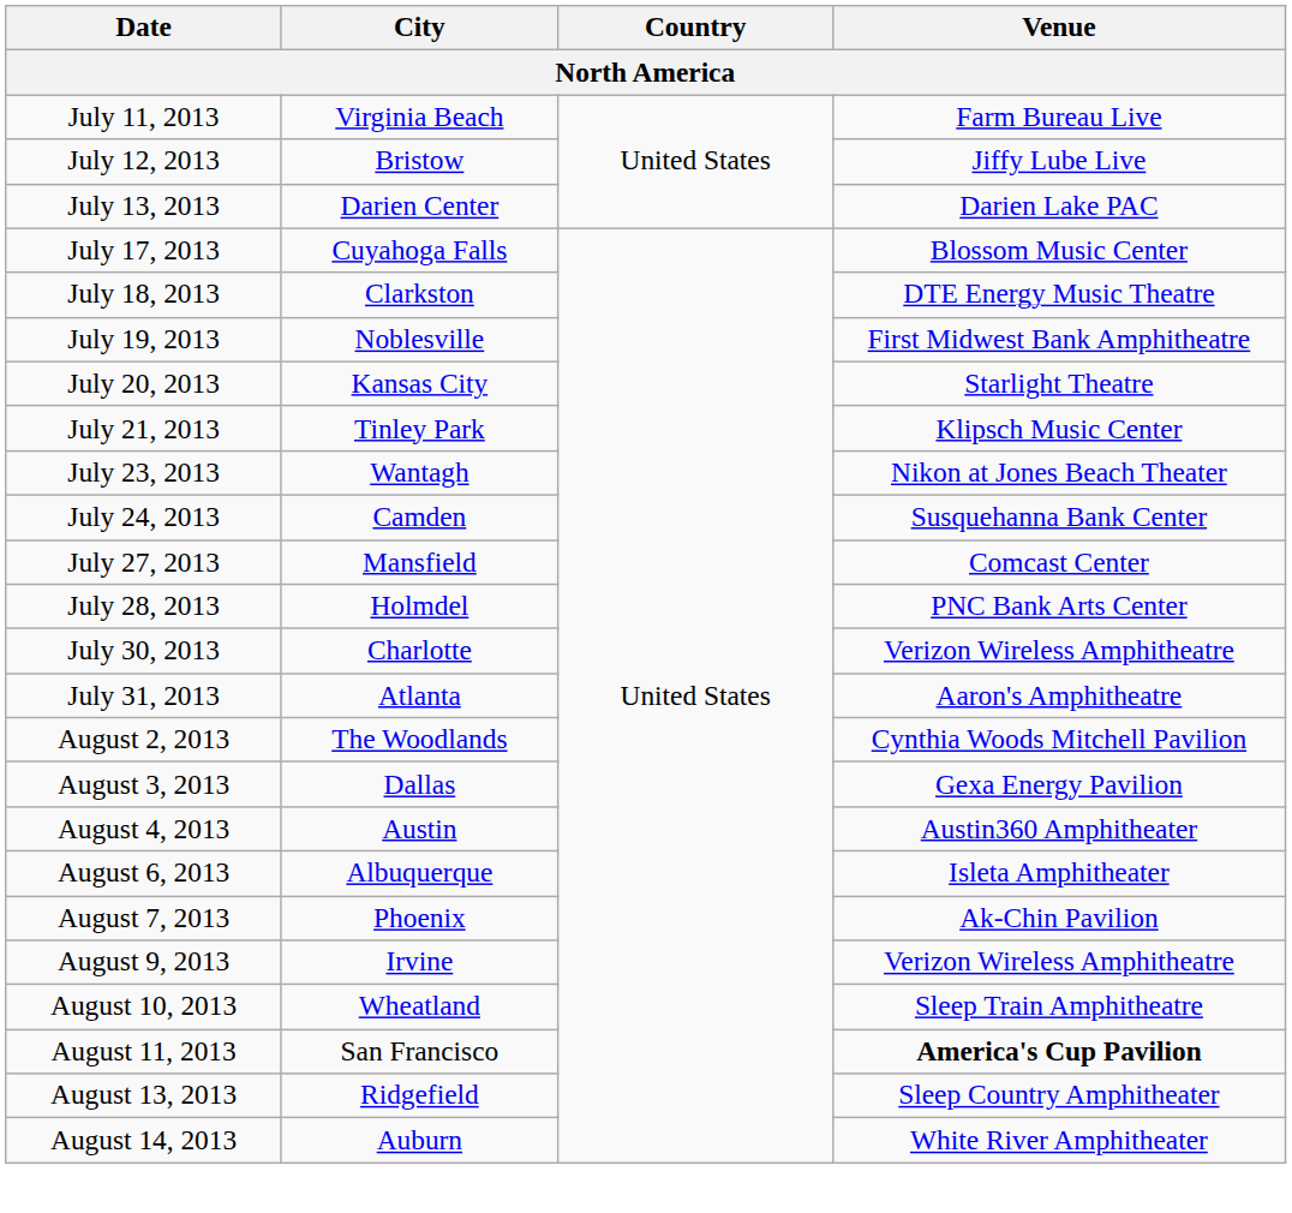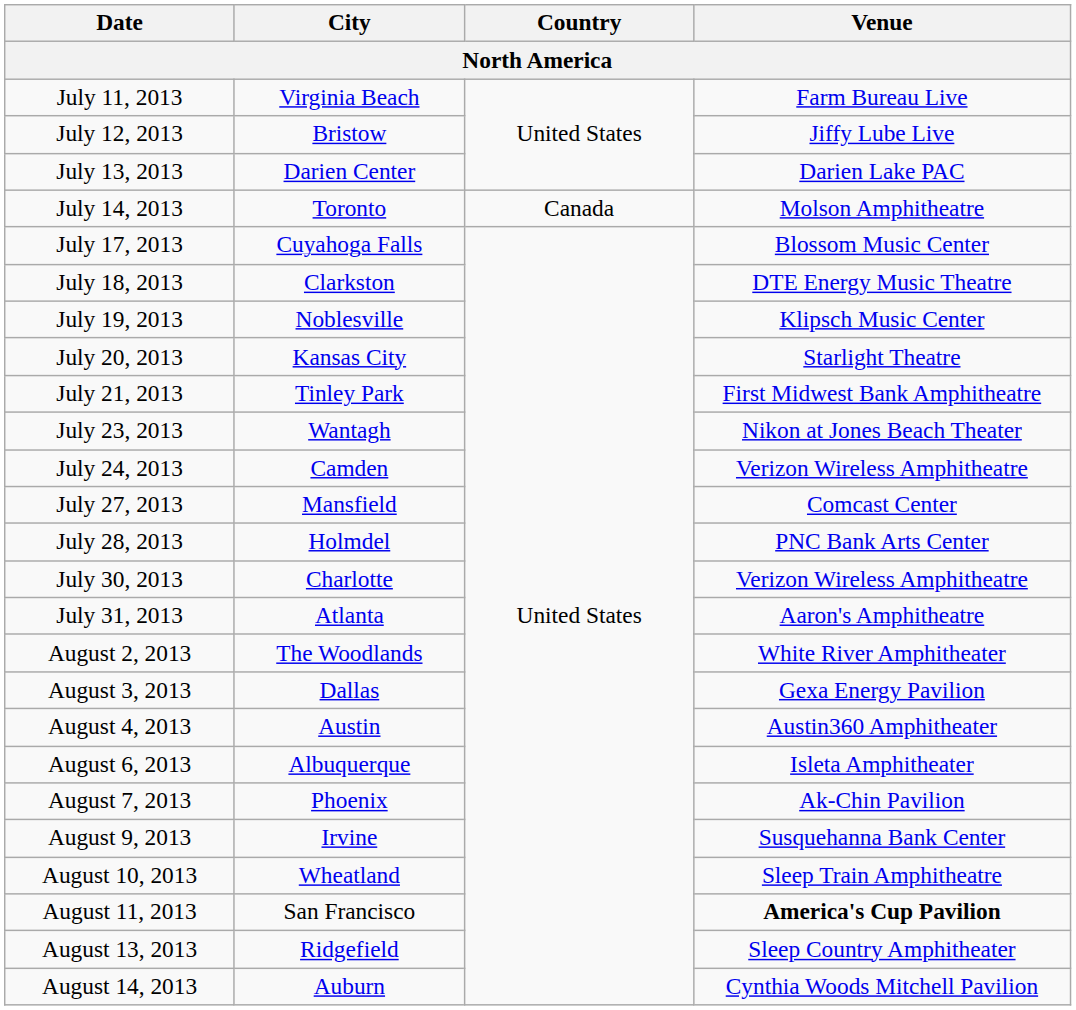 <table class="wikitable" style="text-align:center">
 <tr>
 <th style="width:150px;">Date</th>
 <th style="width:150px;">City</th>
 <th style="width:150px;">Country</th>
 <th style="width:250px;">Venue</th>
 </tr>
 <tr>
 <th colspan="4">North America</th>
 </tr>
 <tr>
 <td>July 11, 2013</td>
 <td><a href='#'>Virginia Beach</a></td>
 <td rowspan="3">United States</td>
 <td><a href='#'>Farm Bureau Live</a></td>
 </tr>
 <tr>
 <td>July 12, 2013</td>
 <td><a href='#'>Bristow</a></td>
 <td><a href='#'>Jiffy Lube Live</a></td>
 </tr>
 <tr>
 <td>July 13, 2013</td>
 <td><a href='#'>Darien Center</a></td>
 <td><a href='#'>Darien Lake PAC</a></td>
 </tr>
 <tr>
+<td>July 14, 2013</td>
+<td><a href='#'>Toronto</a></td>
+<td>Canada</td>
+<td><a href='#'>Molson Amphitheatre</a></td>
+</tr>
+<tr>
 <td>July 17, 2013</td>
 <td><a href='#'>Cuyahoga Falls</a></td>
 <td rowspan="21">United States</td>
 <td><a href='#'>Blossom Music Center</a></td>
 </tr>
 <tr>
 <td>July 18, 2013</td>
 <td><a href='#'>Clarkston</a></td>
 <td><a href='#'>DTE Energy Music Theatre</a></td>
 </tr>
 <tr>
 <td>July 19, 2013</td>
 <td><a href='#'>Noblesville</a></td>
-<td><a href='#'>First Midwest Bank Amphitheatre</a></td>
+<td><a href='#'>Klipsch Music Center</a></td>
 </tr>
 <tr>
 <td>July 20, 2013</td>
 <td><a href='#'>Kansas City</a></td>
 <td><a href='#'>Starlight Theatre</a></td>
 </tr>
 <tr>
 <td>July 21, 2013</td>
 <td><a href='#'>Tinley Park</a></td>
-<td><a href='#'>Klipsch Music Center</a></td>
+<td><a href='#'>First Midwest Bank Amphitheatre</a></td>
 </tr>
 <tr>
 <td>July 23, 2013</td>
 <td><a href='#'>Wantagh</a></td>
 <td><a href='#'>Nikon at Jones Beach Theater</a></td>
 </tr>
 <tr>
 <td>July 24, 2013</td>
 <td><a href='#'>Camden</a></td>
-<td><a href='#'>Susquehanna Bank Center</a></td>
+<td><a href='#'>Verizon Wireless Amphitheatre</a></td>
 </tr>
 <tr>
 <td>July 27, 2013</td>
 <td><a href='#'>Mansfield</a></td>
 <td><a href='#'>Comcast Center</a></td>
 </tr>
 <tr>
 <td>July 28, 2013</td>
 <td><a href='#'>Holmdel</a></td>
 <td><a href='#'>PNC Bank Arts Center</a></td>
 </tr>
 <tr>
 <td>July 30, 2013</td>
 <td><a href='#'>Charlotte</a></td>
 <td><a href='#'>Verizon Wireless Amphitheatre</a></td>
 </tr>
 <tr>
 <td>July 31, 2013</td>
 <td><a href='#'>Atlanta</a></td>
 <td><a href='#'>Aaron's Amphitheatre</a></td>
 </tr>
 <tr>
 <td>August 2, 2013</td>
 <td><a href='#'>The Woodlands</a></td>
-<td><a href='#'>Cynthia Woods Mitchell Pavilion</a></td>
+<td><a href='#'>White River Amphitheater</a></td>
 </tr>
 <tr>
 <td>August 3, 2013</td>
 <td><a href='#'>Dallas</a></td>
 <td><a href='#'>Gexa Energy Pavilion</a></td>
 </tr>
 <tr>
 <td>August 4, 2013</td>
 <td><a href='#'>Austin</a></td>
 <td><a href='#'>Austin360 Amphitheater</a></td>
 </tr>
 <tr>
 <td>August 6, 2013</td>
 <td><a href='#'>Albuquerque</a></td>
 <td><a href='#'>Isleta Amphitheater</a></td>
 </tr>
 <tr>
 <td>August 7, 2013</td>
 <td><a href='#'>Phoenix</a></td>
 <td><a href='#'>Ak-Chin Pavilion</a></td>
 </tr>
 <tr>
 <td>August 9, 2013</td>
 <td><a href='#'>Irvine</a></td>
-<td><a href='#'>Verizon Wireless Amphitheatre</a></td>
+<td><a href='#'>Susquehanna Bank Center</a></td>
 </tr>
 <tr>
 <td>August 10, 2013</td>
 <td><a href='#'>Wheatland</a></td>
 <td><a href='#'>Sleep Train Amphitheatre</a></td>
 </tr>
 <tr>
 <td>August 11, 2013</td>
 <td>San Francisco</td>
 <td><strong>America's Cup Pavilion</strong></td>
 </tr>
 <tr>
 <td>August 13, 2013</td>
 <td><a href='#'>Ridgefield</a></td>
 <td><a href='#'>Sleep Country Amphitheater</a></td>
 </tr>
 <tr>
 <td>August 14, 2013</td>
 <td><a href='#'>Auburn</a></td>
-<td><a href='#'>White River Amphitheater</a></td>
+<td><a href='#'>Cynthia Woods Mitchell Pavilion</a></td>
 </tr>
 </table>
